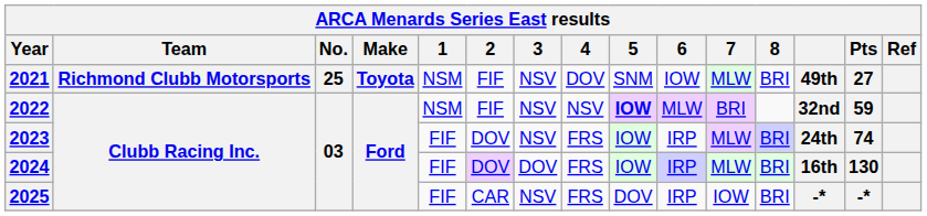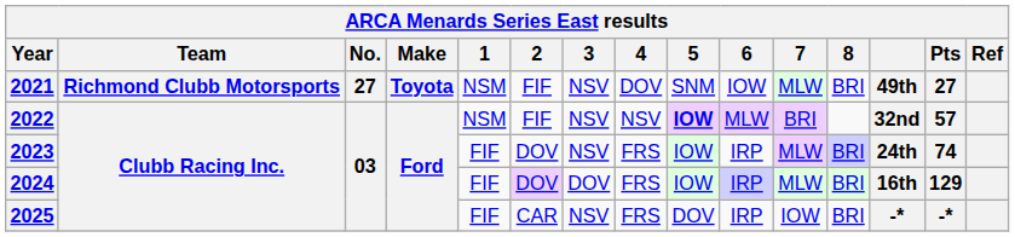 <table class="wikitable" style="text-align:center; font-size:75%">
 <tr>
 <th colspan="15"><a href='#'>ARCA Menards Series East</a> results</th>
 </tr>
 <tr>
 <th>Year</th>
 <th>Team</th>
 <th>No.</th>
 <th>Make</th>
 <th>1</th>
 <th>2</th>
 <th>3</th>
 <th>4</th>
 <th>5</th>
 <th>6</th>
 <th>7</th>
 <th>8</th>
 <th></th>
 <th>Pts</th>
 <th>Ref</th>
 </tr>
 <tr>
 <th><a href='#'>2021</a></th>
 <th><a href='#'>Richmond Clubb Motorsports</a></th>
-<th>25</th>
+<th>27</th>
 <th><a href='#'>Toyota</a></th>
 <td><a href='#'>NSM</a></td>
 <td><a href='#'>FIF</a></td>
 <td><a href='#'>NSV</a></td>
 <td><a href='#'>DOV</a></td>
 <td><a href='#'>SNM</a></td>
 <td><a href='#'>IOW</a></td>
 <td style="background:#DFFFDF;"><a href='#'>MLW</a><br></td>
 <td><a href='#'>BRI</a></td>
 <th>49th</th>
 <th>27</th>
 <th></th>
 </tr>
 <tr>
 <th><a href='#'>2022</a></th>
 <th rowspan=4><a href='#'>Clubb Racing Inc.</a></th>
 <th rowspan=4>03</th>
 <th rowspan=4><a href='#'>Ford</a></th>
 <td><a href='#'>NSM</a></td>
 <td><a href='#'>FIF</a></td>
 <td><a href='#'>NSV</a></td>
 <td><a href='#'>NSV</a></td>
 <td style="background:#EFCFFF;"><strong><a href='#'>IOW</a><br></strong></td>
 <td style="background:#EFCFFF;"><a href='#'>MLW</a><br></td>
 <td style="background:#EFCFFF;"><a href='#'>BRI</a><br></td>
 <td></td>
 <th>32nd</th>
-<th>59</th>
+<th>57</th>
 <th></th>
 </tr>
 <tr>
 <th><a href='#'>2023</a></th>
 <td><a href='#'>FIF</a></td>
 <td><a href='#'>DOV</a></td>
 <td><a href='#'>NSV</a></td>
 <td><a href='#'>FRS</a></td>
 <td style="background:#DFFFDF;"><a href='#'>IOW</a><br></td>
 <td><a href='#'>IRP</a></td>
 <td style="background:#EFCFFF;"><a href='#'>MLW</a><br></td>
 <td style="background:#CFCFFF;"><a href='#'>BRI</a><br></td>
 <th>24th</th>
 <th>74</th>
 <th></th>
 </tr>
 <tr>
 <th><a href='#'>2024</a></th>
 <td><a href='#'>FIF</a></td>
 <td style="background:#EFCFFF;"><a href='#'>DOV</a><br></td>
 <td><a href='#'>DOV</a></td>
 <td><a href='#'>FRS</a></td>
 <td style="background:#DFFFDF;"><a href='#'>IOW</a><br></td>
 <td style="background:#CFCFFF;"><a href='#'>IRP</a><br></td>
 <td style="background:#DFFFDF;"><a href='#'>MLW</a><br></td>
 <td style="background:#DFFFDF;"><a href='#'>BRI</a><br></td>
 <th>16th</th>
-<th>130</th>
+<th>129</th>
 <th></th>
 </tr>
 <tr>
 <th><a href='#'>2025</a></th>
 <td><a href='#'>FIF</a></td>
 <td><a href='#'>CAR</a></td>
 <td><a href='#'>NSV</a></td>
 <td style="background:#;"><a href='#'>FRS</a></td>
 <td><a href='#'>DOV</a></td>
 <td><a href='#'>IRP</a></td>
 <td><a href='#'>IOW</a></td>
 <td><a href='#'>BRI</a></td>
 <th>-*</th>
 <th>-*</th>
 <th></th>
 </tr>
 </table>
